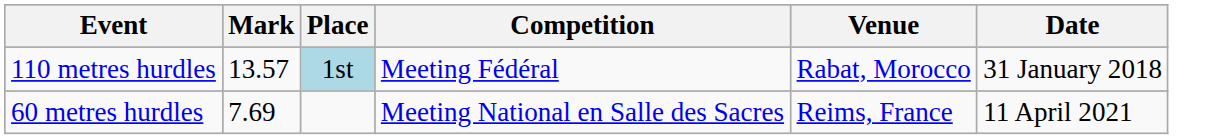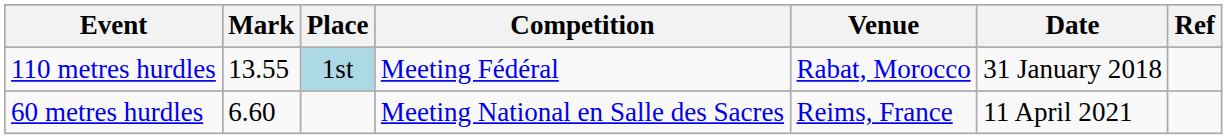 <table class="wikitable">
 <tr>
 <th>Event</th>
 <th>Mark</th>
 <th>Place</th>
 <th>Competition</th>
 <th>Venue</th>
 <th>Date</th>
+<th>Ref</th>
 </tr>
 <tr>
 <td><a href='#'>110 metres hurdles</a></td>
-<td>13.57  <strong></strong></td>
+<td>13.55  <strong></strong></td>
 <td style="background: lightblue; text-align:center;">1st</td>
 <td><a href='#'>Meeting Fédéral</a></td>
 <td><a href='#'>Rabat, Morocco</a></td>
 <td>31 January 2018</td>
+<td></td>
 </tr>
 <tr>
 <td><a href='#'>60 metres hurdles</a></td>
-<td>7.69 <strong></strong></td>
+<td>6.60 <strong></strong></td>
 <td style="text-align:center;"><br></td>
 <td><a href='#'>Meeting National en Salle des Sacres</a></td>
 <td><a href='#'>Reims, France</a></td>
 <td>11 April 2021</td>
+<td></td>
 </tr>
 </table>
